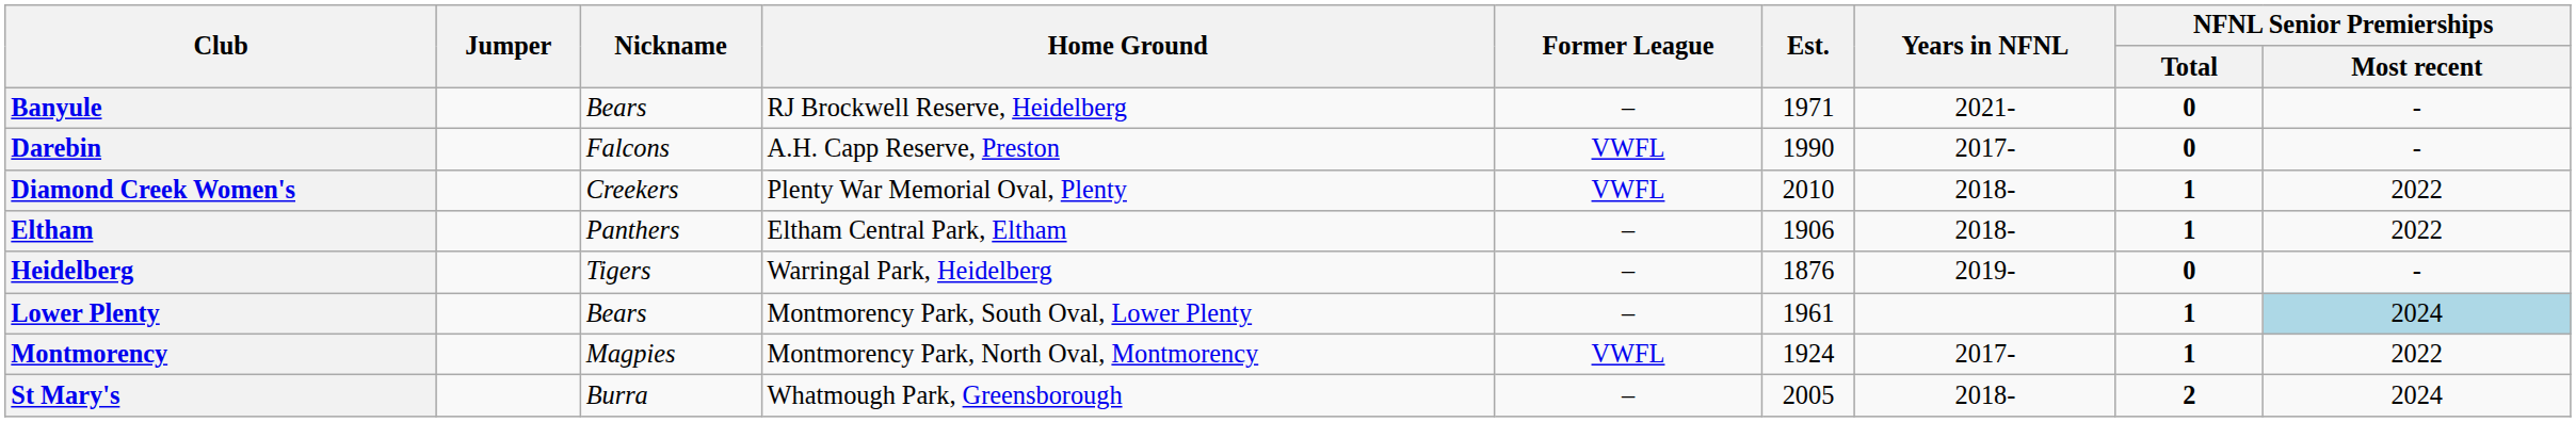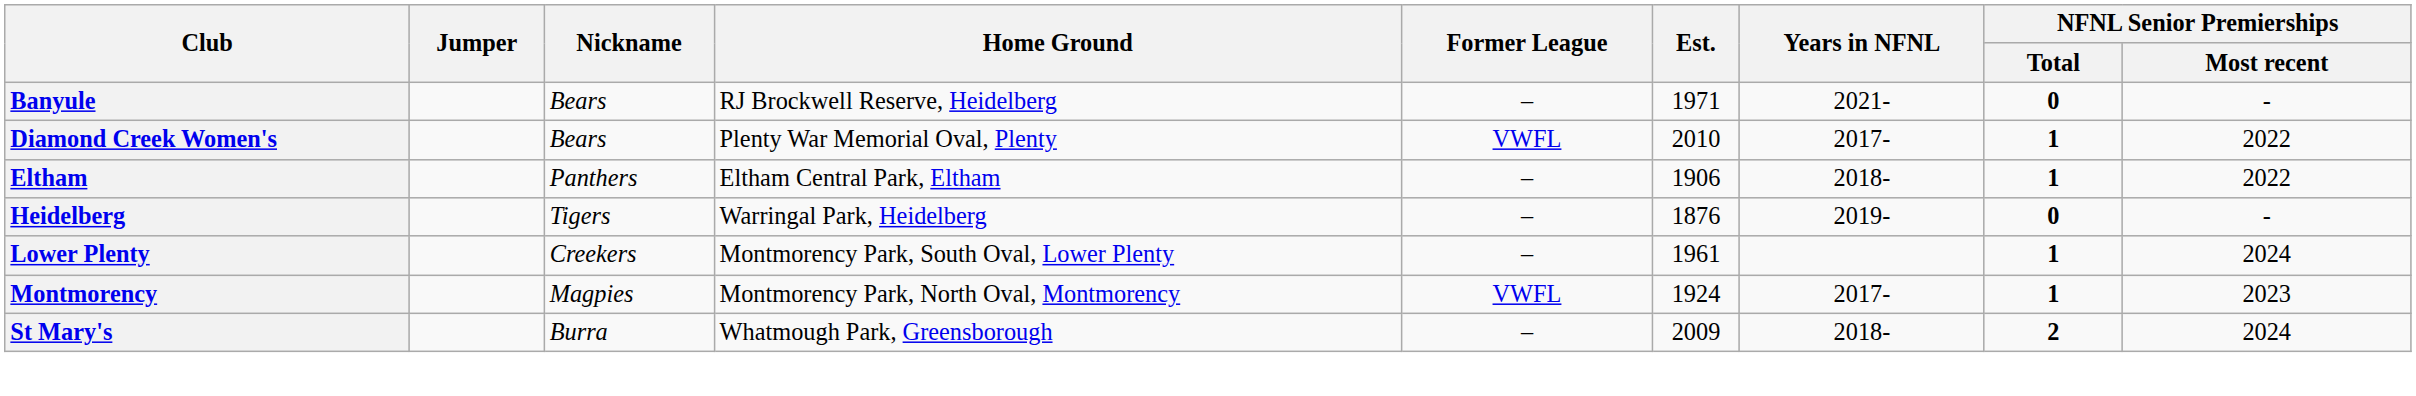 <table class="wikitable sortable" style="text-align:center; width:100%">
 <tr>
 <th rowspan="2">Club</th>
 <th rowspan="2">Jumper</th>
 <th rowspan="2">Nickname</th>
 <th rowspan="2">Home Ground</th>
 <th rowspan="2">Former League</th>
 <th rowspan="2">Est.</th>
 <th rowspan="2">Years in NFNL</th>
 <th colspan="2">NFNL Senior Premierships</th>
 </tr>
 <tr>
 <th>Total</th>
 <th>Most recent</th>
 </tr>
 <tr>
 <th style="text-align:left"><a href='#'>Banyule</a></th>
 <td></td>
 <td align="left"><em>Bears</em></td>
 <td align="left">RJ Brockwell Reserve, <a href='#'>Heidelberg</a></td>
 <td>–</td>
 <td>1971</td>
 <td>2021-</td>
 <td align="center"><strong>0</strong></td>
 <td>-</td>
 </tr>
 <tr>
-<th style="text-align:left"><a href='#'>Darebin</a></th>
-<td></td>
-<td align="left"><em>Falcons</em></td>
-<td align="left">A.H. Capp Reserve, <a href='#'>Preston</a></td>
-<td><a href='#'>VWFL</a></td>
-<td>1990</td>
-<td>2017-</td>
-<td align="center"><strong>0</strong></td>
-<td>-</td>
-</tr>
-<tr>
 <th style="text-align:left"><a href='#'>Diamond Creek Women's</a></th>
 <td></td>
-<td align="left"><em>Creekers</em></td>
+<td align="left"><em>Bears</em></td>
 <td align="left">Plenty War Memorial Oval, <a href='#'>Plenty</a></td>
 <td><a href='#'>VWFL</a></td>
 <td>2010</td>
-<td>2018-</td>
+<td>2017-</td>
 <td align="center"><strong>1</strong></td>
 <td>2022</td>
 </tr>
 <tr>
 <th style="text-align:left"><a href='#'>Eltham</a></th>
 <td></td>
 <td align="left"><em>Panthers</em></td>
 <td align="left">Eltham Central Park, <a href='#'>Eltham</a></td>
 <td>–</td>
 <td>1906</td>
 <td>2018-</td>
 <td align="center"><strong>1</strong></td>
 <td>2022</td>
 </tr>
 <tr>
 <th style="text-align:left"><a href='#'>Heidelberg</a></th>
 <td></td>
 <td align="left"><em>Tigers</em></td>
 <td align="left">Warringal Park, <a href='#'>Heidelberg</a></td>
 <td>–</td>
 <td>1876</td>
 <td>2019-</td>
 <td align="center"><strong>0</strong></td>
 <td>-</td>
 </tr>
 <tr>
 <th style="text-align:left"><a href='#'>Lower Plenty</a></th>
 <td></td>
-<td align="left"><em>Bears</em></td>
+<td align="left"><em>Creekers</em></td>
 <td align="left">Montmorency Park, South Oval, <a href='#'>Lower Plenty</a></td>
 <td>–</td>
 <td>1961</td>
 <td></td>
 <td align="center"><strong>1</strong></td>
-<td style="background: lightblue;">2024</td>
+<td>2024</td>
 </tr>
 <tr>
 <th style="text-align:left"><a href='#'>Montmorency</a></th>
 <td></td>
 <td align="left"><em>Magpies</em></td>
 <td align="left">Montmorency Park, North Oval, <a href='#'>Montmorency</a></td>
 <td><a href='#'>VWFL</a></td>
 <td>1924</td>
 <td>2017-</td>
 <td align="center"><strong>1</strong></td>
-<td>2022</td>
+<td>2023</td>
 </tr>
 <tr>
 <th style="text-align:left"><a href='#'>St Mary's</a></th>
 <td></td>
 <td align="left"><em>Burra</em></td>
 <td align="left">Whatmough Park, <a href='#'>Greensborough</a></td>
 <td>–</td>
-<td>2005</td>
+<td>2009</td>
 <td>2018-</td>
 <td align="center"><strong>2</strong></td>
 <td>2024</td>
 </tr>
 </table>
